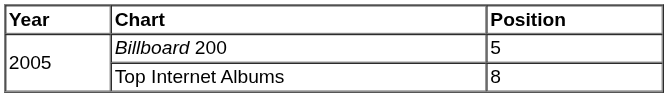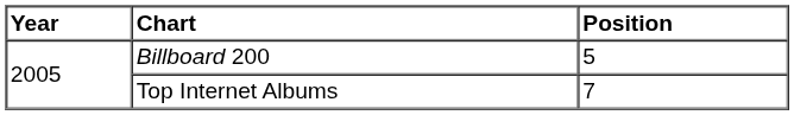 <table border=1 cellspacing=0 cellpadding=2 width="550px">
 <tr>
 <th align="left">Year</th>
 <th align="left">Chart</th>
 <th align="left">Position</th>
 </tr>
 <tr>
 <td align="left" rowspan="2">2005</td>
 <td align="left"><em>Billboard</em> 200</td>
 <td align="left">5</td>
 </tr>
 <tr>
 <td align="left">Top Internet Albums</td>
-<td align="left">8</td>
+<td align="left">7</td>
 </tr>
 <tr>
 </tr>
 </table>
